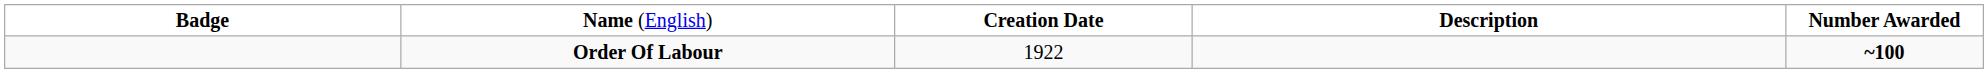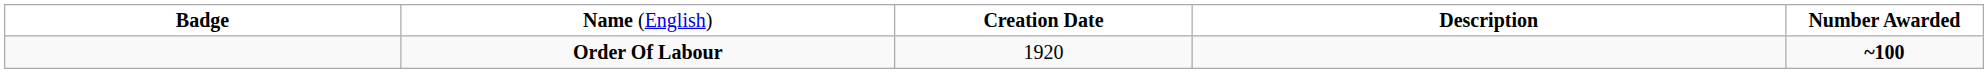 <table class="wikitable" width="100%" style="text-align:center;">
 <tr>
 <td width="20%" bgcolor="#FFFFFF"><strong>Badge</strong></td>
 <td width="25%" bgcolor="#FFFFFF"><strong>Name</strong> (<a href='#'>English</a>)</td>
 <td width="15%" bgcolor="#FFFFFF"><strong>Creation Date</strong></td>
 <td width="30%" bgcolor="#FFFFFF"><strong>Description</strong></td>
 <td width="10%" bgcolor="#FFFFFF"><strong>Number Awarded</strong></td>
 </tr>
 <tr>
 <td></td>
 <td><strong>Order Of Labour</strong></td>
-<td>1922</td>
+<td>1920</td>
 <td></td>
 <td><strong>~100</strong></td>
 </tr>
 </table>
